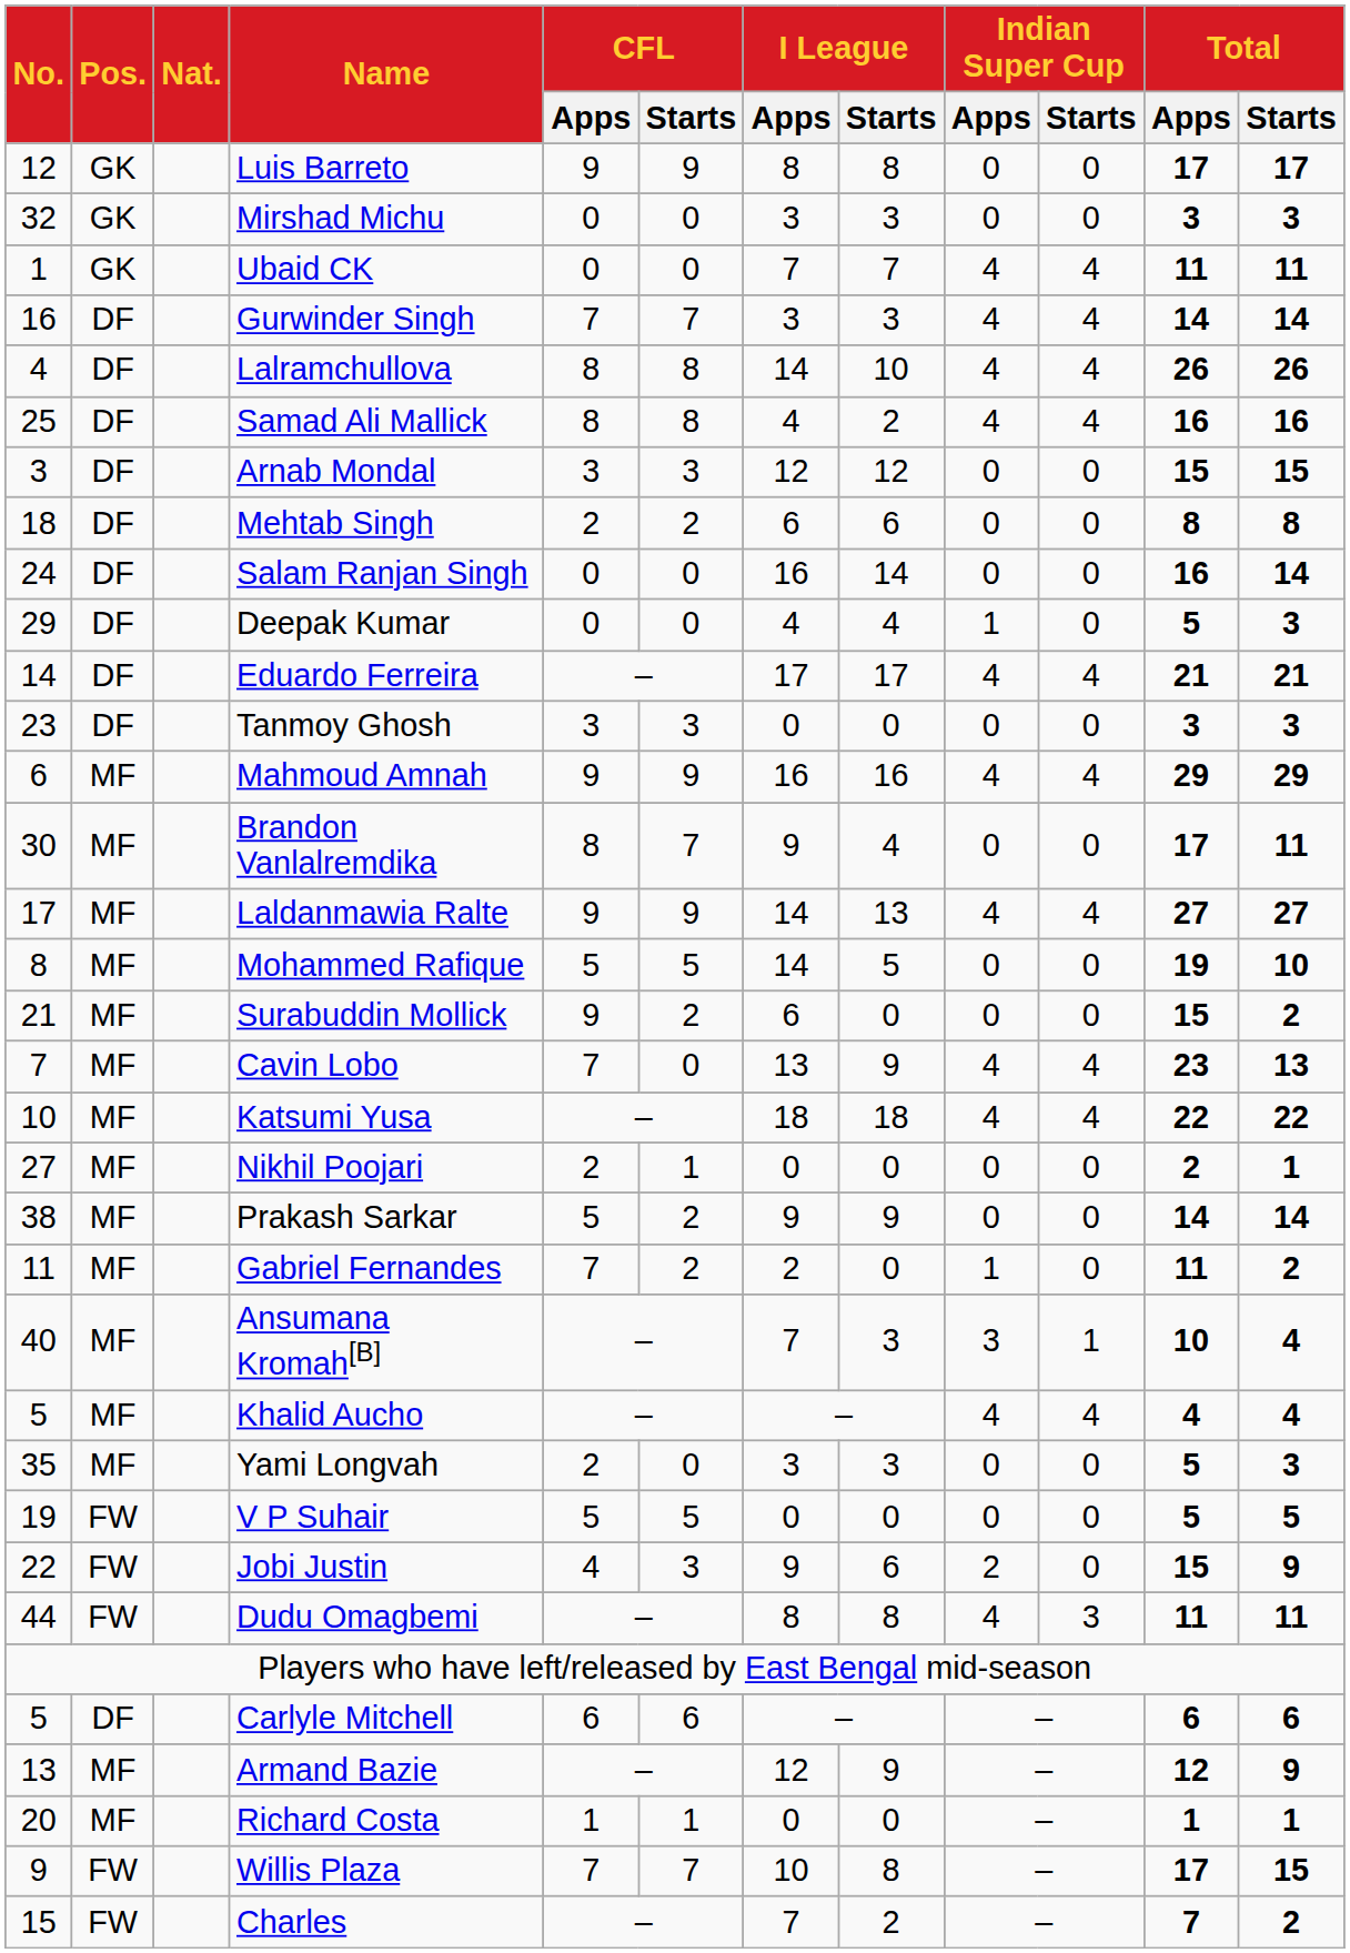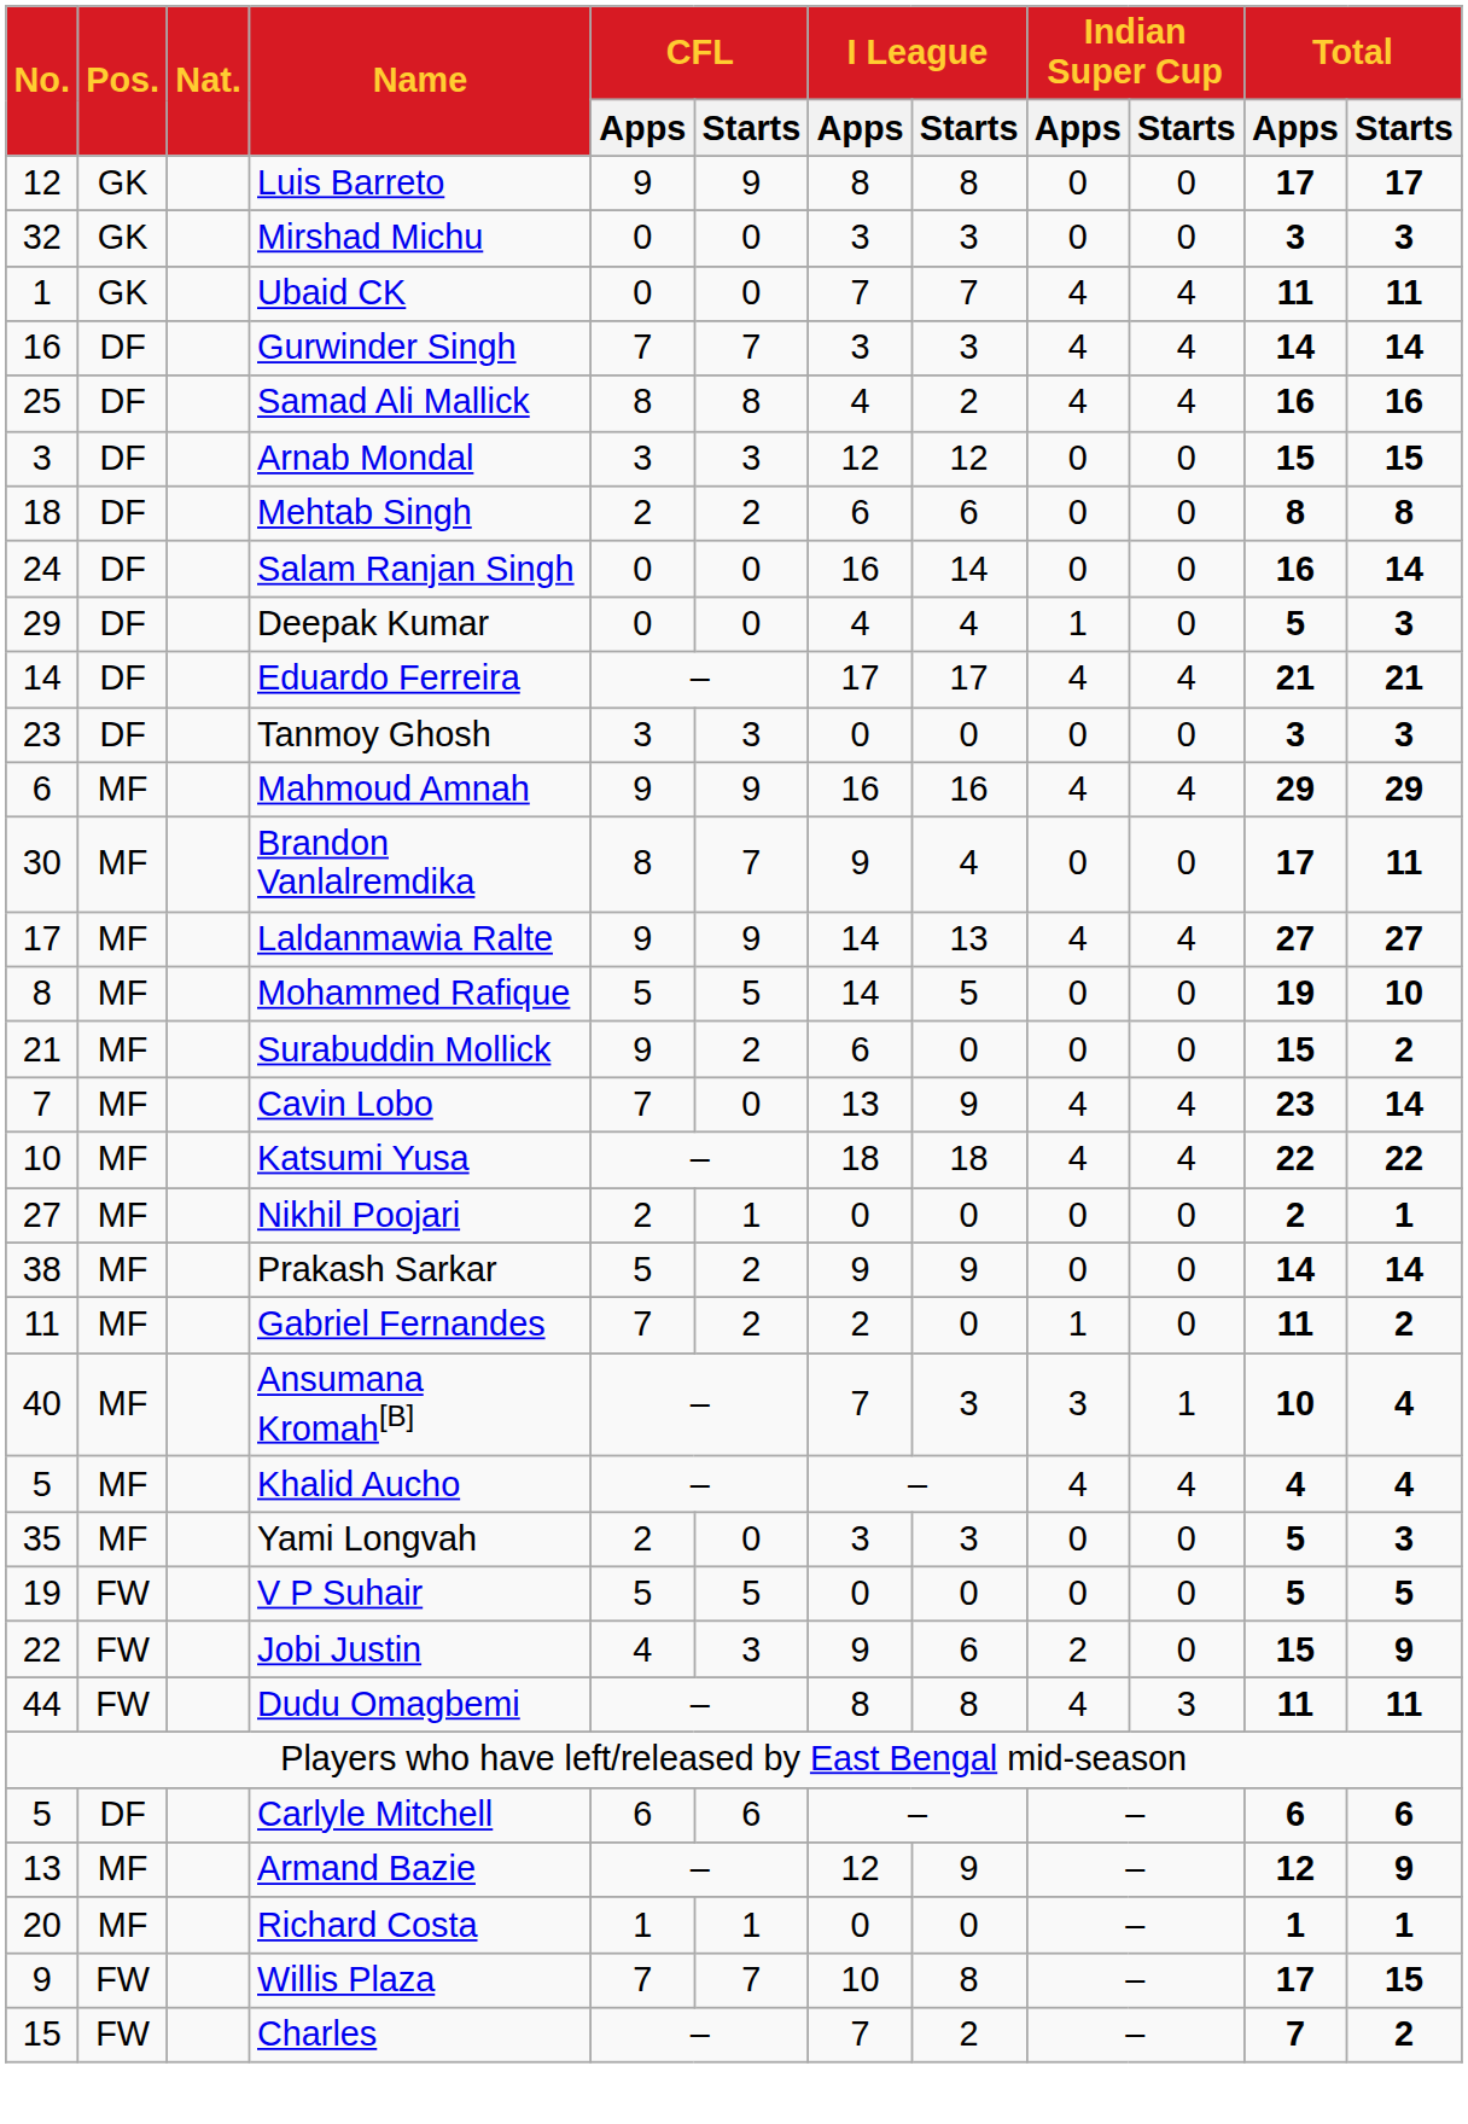 <table class="wikitable sortable" style="text-align:center">
 <tr>
 <th style="background:#d71a23; color:#ffcd31; text-align:center;" rowspan="2">No.</th>
 <th style="background:#d71a23; color:#ffcd31; text-align:center;" rowspan="2">Pos.</th>
 <th style="background:#d71a23; color:#ffcd31; text-align:center;" rowspan="2">Nat.</th>
 <th style="background:#d71a23; color:#ffcd31; text-align:center; width:150px;" rowspan="2">Name</th>
 <th style="background:#d71a23; color:#ffcd31; text-align:center; width:86px;" colspan="2">CFL</th>
 <th style="background:#d71a23; color:#ffcd31; text-align:center; width:86px;" colspan="2">I League</th>
 <th style="background:#d71a23; color:#ffcd31; text-align:center; width:86px;" colspan="2">Indian Super Cup</th>
 <th style="background:#d71a23; color:#ffcd31; text-align:center; width:86px;" colspan="2">Total</th>
 </tr>
 <tr>
 <th>Apps</th>
 <th>Starts</th>
 <th>Apps</th>
 <th>Starts</th>
 <th>Apps</th>
 <th>Starts</th>
 <th>Apps</th>
 <th>Starts</th>
 </tr>
 <tr>
 <td>12</td>
 <td>GK</td>
 <td></td>
 <td align=left><a href='#'>Luis Barreto</a></td>
 <td>9</td>
 <td>9</td>
 <td>8</td>
 <td>8</td>
 <td>0</td>
 <td>0</td>
 <td><strong>17</strong></td>
 <td><strong>17</strong></td>
 </tr>
 <tr>
 <td>32</td>
 <td>GK</td>
 <td></td>
 <td align=left><a href='#'>Mirshad Michu</a></td>
 <td>0</td>
 <td>0</td>
 <td>3</td>
 <td>3</td>
 <td>0</td>
 <td>0</td>
 <td><strong>3</strong></td>
 <td><strong>3</strong></td>
 </tr>
 <tr>
 <td>1</td>
 <td>GK</td>
 <td></td>
 <td align=left><a href='#'>Ubaid CK</a></td>
 <td>0</td>
 <td>0</td>
 <td>7</td>
 <td>7</td>
 <td>4</td>
 <td>4</td>
 <td><strong>11</strong></td>
 <td><strong>11</strong></td>
 </tr>
 <tr>
 <td>16</td>
 <td>DF</td>
 <td></td>
 <td align=left><a href='#'>Gurwinder Singh</a></td>
 <td>7</td>
 <td>7</td>
 <td>3</td>
 <td>3</td>
 <td>4</td>
 <td>4</td>
 <td><strong>14</strong></td>
 <td><strong>14</strong></td>
-</tr>
-<tr>
-<td>4</td>
-<td>DF</td>
-<td></td>
-<td align=left><a href='#'>Lalramchullova</a></td>
-<td>8</td>
-<td>8</td>
-<td>14</td>
-<td>10</td>
-<td>4</td>
-<td>4</td>
-<td><strong>26</strong></td>
-<td><strong>26</strong></td>
 </tr>
 <tr>
 <td>25</td>
 <td>DF</td>
 <td></td>
 <td align=left><a href='#'>Samad Ali Mallick</a></td>
 <td>8</td>
 <td>8</td>
 <td>4</td>
 <td>2</td>
 <td>4</td>
 <td>4</td>
 <td><strong>16</strong></td>
 <td><strong>16</strong></td>
 </tr>
 <tr>
 <td>3</td>
 <td>DF</td>
 <td></td>
 <td align=left><a href='#'>Arnab Mondal</a></td>
 <td>3</td>
 <td>3</td>
 <td>12</td>
 <td>12</td>
 <td>0</td>
 <td>0</td>
 <td><strong>15</strong></td>
 <td><strong>15</strong></td>
 </tr>
 <tr>
 <td>18</td>
 <td>DF</td>
 <td></td>
 <td align=left><a href='#'>Mehtab Singh</a></td>
 <td>2</td>
 <td>2</td>
 <td>6</td>
 <td>6</td>
 <td>0</td>
 <td>0</td>
 <td><strong>8</strong></td>
 <td><strong>8</strong></td>
 </tr>
 <tr>
 <td>24</td>
 <td>DF</td>
 <td></td>
 <td align=left><a href='#'>Salam Ranjan Singh</a></td>
 <td>0</td>
 <td>0</td>
 <td>16</td>
 <td>14</td>
 <td>0</td>
 <td>0</td>
 <td><strong>16</strong></td>
 <td><strong>14</strong></td>
 </tr>
 <tr>
 <td>29</td>
 <td>DF</td>
 <td></td>
 <td align=left>Deepak Kumar</td>
 <td>0</td>
 <td>0</td>
 <td>4</td>
 <td>4</td>
 <td>1</td>
 <td>0</td>
 <td><strong>5</strong></td>
 <td><strong>3</strong></td>
 </tr>
 <tr>
 <td>14</td>
 <td>DF</td>
 <td></td>
 <td align=left><a href='#'>Eduardo Ferreira</a></td>
 <td colspan="2">–</td>
 <td>17</td>
 <td>17</td>
 <td>4</td>
 <td>4</td>
 <td><strong>21</strong></td>
 <td><strong>21</strong></td>
 </tr>
 <tr>
 <td>23</td>
 <td>DF</td>
 <td></td>
 <td align=left>Tanmoy Ghosh</td>
 <td>3</td>
 <td>3</td>
 <td>0</td>
 <td>0</td>
 <td>0</td>
 <td>0</td>
 <td><strong>3</strong></td>
 <td><strong>3</strong></td>
 </tr>
 <tr>
 <td>6</td>
 <td>MF</td>
 <td></td>
 <td align=left><a href='#'>Mahmoud Amnah</a></td>
 <td>9</td>
 <td>9</td>
 <td>16</td>
 <td>16</td>
 <td>4</td>
 <td>4</td>
 <td><strong>29</strong></td>
 <td><strong>29</strong></td>
 </tr>
 <tr>
 <td>30</td>
 <td>MF</td>
 <td></td>
 <td align=left><a href='#'>Brandon Vanlalremdika</a></td>
 <td>8</td>
 <td>7</td>
 <td>9</td>
 <td>4</td>
 <td>0</td>
 <td>0</td>
 <td><strong>17</strong></td>
 <td><strong>11</strong></td>
 </tr>
 <tr>
 <td>17</td>
 <td>MF</td>
 <td></td>
 <td align=left><a href='#'>Laldanmawia Ralte</a></td>
 <td>9</td>
 <td>9</td>
 <td>14</td>
 <td>13</td>
 <td>4</td>
 <td>4</td>
 <td><strong>27</strong></td>
 <td><strong>27</strong></td>
 </tr>
 <tr>
 <td>8</td>
 <td>MF</td>
 <td></td>
 <td align=left><a href='#'>Mohammed Rafique</a></td>
 <td>5</td>
 <td>5</td>
 <td>14</td>
 <td>5</td>
 <td>0</td>
 <td>0</td>
 <td><strong>19</strong></td>
 <td><strong>10</strong></td>
 </tr>
 <tr>
 <td>21</td>
 <td>MF</td>
 <td></td>
 <td align=left><a href='#'>Surabuddin Mollick</a></td>
 <td>9</td>
 <td>2</td>
 <td>6</td>
 <td>0</td>
 <td>0</td>
 <td>0</td>
 <td><strong>15</strong></td>
 <td><strong>2</strong></td>
 </tr>
 <tr>
 <td>7</td>
 <td>MF</td>
 <td></td>
 <td align=left><a href='#'>Cavin Lobo</a></td>
 <td>7</td>
 <td>0</td>
 <td>13</td>
 <td>9</td>
 <td>4</td>
 <td>4</td>
 <td><strong>23</strong></td>
-<td><strong>13</strong></td>
+<td><strong>14</strong></td>
 </tr>
 <tr>
 <td>10</td>
 <td>MF</td>
 <td></td>
 <td align=left><a href='#'>Katsumi Yusa</a></td>
 <td colspan="2">–</td>
 <td>18</td>
 <td>18</td>
 <td>4</td>
 <td>4</td>
 <td><strong>22</strong></td>
 <td><strong>22</strong></td>
 </tr>
 <tr>
 <td>27</td>
 <td>MF</td>
 <td></td>
 <td align=left><a href='#'>Nikhil Poojari</a></td>
 <td>2</td>
 <td>1</td>
 <td>0</td>
 <td>0</td>
 <td>0</td>
 <td>0</td>
 <td><strong>2</strong></td>
 <td><strong>1</strong></td>
 </tr>
 <tr>
 <td>38</td>
 <td>MF</td>
 <td></td>
 <td align=left>Prakash Sarkar</td>
 <td>5</td>
 <td>2</td>
 <td>9</td>
 <td>9</td>
 <td>0</td>
 <td>0</td>
 <td><strong>14</strong></td>
 <td><strong>14</strong></td>
 </tr>
 <tr>
 <td>11</td>
 <td>MF</td>
 <td></td>
 <td align=left><a href='#'>Gabriel Fernandes</a></td>
 <td>7</td>
 <td>2</td>
 <td>2</td>
 <td>0</td>
 <td>1</td>
 <td>0</td>
 <td><strong>11</strong></td>
 <td><strong>2</strong></td>
 </tr>
 <tr>
 <td>40</td>
 <td>MF</td>
 <td></td>
 <td align=left><a href='#'>Ansumana Kromah</a><sup>[B]</sup></td>
 <td colspan="2">–</td>
 <td>7</td>
 <td>3</td>
 <td>3</td>
 <td>1</td>
 <td><strong>10</strong></td>
 <td><strong>4</strong></td>
 </tr>
 <tr>
 <td>5</td>
 <td>MF</td>
 <td></td>
 <td align=left><a href='#'>Khalid Aucho</a></td>
 <td colspan="2">–</td>
 <td colspan="2">–</td>
 <td>4</td>
 <td>4</td>
 <td><strong>4</strong></td>
 <td><strong>4</strong></td>
 </tr>
 <tr>
 <td>35</td>
 <td>MF</td>
 <td></td>
 <td align=left>Yami Longvah</td>
 <td>2</td>
 <td>0</td>
 <td>3</td>
 <td>3</td>
 <td>0</td>
 <td>0</td>
 <td><strong>5</strong></td>
 <td><strong>3</strong></td>
 </tr>
 <tr>
 <td>19</td>
 <td>FW</td>
 <td></td>
 <td align=left><a href='#'>V P Suhair</a></td>
 <td>5</td>
 <td>5</td>
 <td>0</td>
 <td>0</td>
 <td>0</td>
 <td>0</td>
 <td><strong>5</strong></td>
 <td><strong>5</strong></td>
 </tr>
 <tr>
 <td>22</td>
 <td>FW</td>
 <td></td>
 <td align=left><a href='#'>Jobi Justin</a></td>
 <td>4</td>
 <td>3</td>
 <td>9</td>
 <td>6</td>
 <td>2</td>
 <td>0</td>
 <td><strong>15</strong></td>
 <td><strong>9</strong></td>
 </tr>
 <tr>
 <td>44</td>
 <td>FW</td>
 <td></td>
 <td align=left><a href='#'>Dudu Omagbemi</a></td>
 <td colspan="2">–</td>
 <td>8</td>
 <td>8</td>
 <td>4</td>
 <td>3</td>
 <td><strong>11</strong></td>
 <td><strong>11</strong></td>
 </tr>
 <tr>
 <td Colspan="12">Players who have left/released by <a href='#'>East Bengal</a> mid-season</td>
 </tr>
 <tr>
 <td>5</td>
 <td>DF</td>
 <td></td>
 <td align=left><a href='#'>Carlyle Mitchell</a></td>
 <td>6</td>
 <td>6</td>
 <td colspan="2">–</td>
 <td colspan="2">–</td>
 <td><strong>6</strong></td>
 <td><strong>6</strong></td>
 </tr>
 <tr>
 <td>13</td>
 <td>MF</td>
 <td></td>
 <td align=left><a href='#'>Armand Bazie</a></td>
 <td colspan="2">–</td>
 <td>12</td>
 <td>9</td>
 <td colspan="2">–</td>
 <td><strong>12</strong></td>
 <td><strong>9</strong></td>
 </tr>
 <tr>
 <td>20</td>
 <td>MF</td>
 <td></td>
 <td align=left><a href='#'>Richard Costa</a></td>
 <td>1</td>
 <td>1</td>
 <td>0</td>
 <td>0</td>
 <td colspan="2">–</td>
 <td><strong>1</strong></td>
 <td><strong>1</strong></td>
 </tr>
 <tr>
 <td>9</td>
 <td>FW</td>
 <td></td>
 <td align=left><a href='#'>Willis Plaza</a></td>
 <td>7</td>
 <td>7</td>
 <td>10</td>
 <td>8</td>
 <td colspan="2">–</td>
 <td><strong>17</strong></td>
 <td><strong>15</strong></td>
 </tr>
 <tr>
 <td>15</td>
 <td>FW</td>
 <td></td>
 <td align=left><a href='#'>Charles</a></td>
 <td colspan="2">–</td>
 <td>7</td>
 <td>2</td>
 <td colspan="2">–</td>
 <td><strong>7</strong></td>
 <td><strong>2</strong></td>
 </tr>
 </table>
